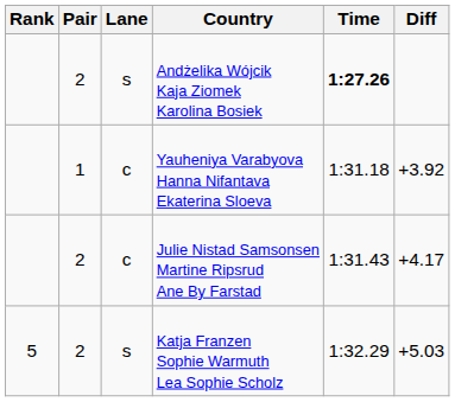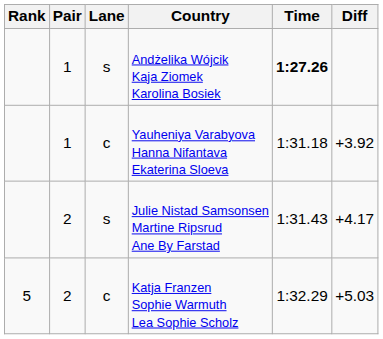 <table class="wikitable sortable" style="text-align:center">
 <tr>
 <th>Rank</th>
 <th>Pair</th>
 <th>Lane</th>
 <th>Country</th>
 <th>Time</th>
 <th>Diff</th>
 </tr>
 <tr>
 <td></td>
-<td>2</td>
+<td>1</td>
 <td>s</td>
 <td align=left><br><small><a href='#'>Andżelika Wójcik</a><br><a href='#'>Kaja Ziomek</a><br><a href='#'>Karolina Bosiek</a></small></td>
 <td><strong>1:27.26</strong></td>
 <td></td>
 </tr>
 <tr>
 <td></td>
 <td>1</td>
 <td>c</td>
 <td align=left><br><small><a href='#'>Yauheniya Varabyova</a><br><a href='#'>Hanna Nifantava</a><br><a href='#'>Ekaterina Sloeva</a></small></td>
 <td>1:31.18</td>
 <td>+3.92</td>
 </tr>
 <tr>
 <td></td>
 <td>2</td>
-<td>c</td>
+<td>s</td>
 <td align=left><br><small><a href='#'>Julie Nistad Samsonsen</a><br><a href='#'>Martine Ripsrud</a><br><a href='#'>Ane By Farstad</a></small></td>
 <td>1:31.43</td>
 <td>+4.17</td>
 </tr>
 <tr>
 <td>5</td>
 <td>2</td>
-<td>s</td>
+<td>c</td>
 <td align=left><br><small><a href='#'>Katja Franzen</a><br><a href='#'>Sophie Warmuth</a><br><a href='#'>Lea Sophie Scholz</a></small></td>
 <td>1:32.29</td>
 <td>+5.03</td>
 </tr>
 </table>
